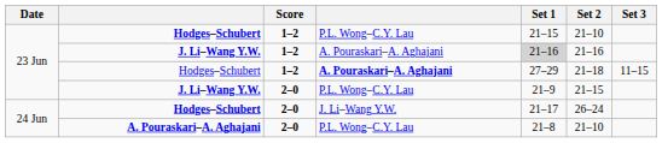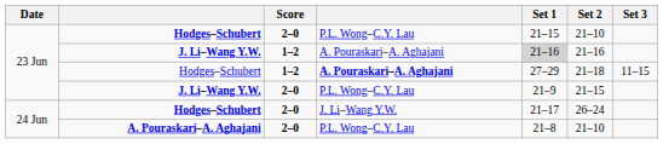 <table class="wikitable" style="text-align: center; font-size:90% ">
 <tr>
 <th width="60">Date</th>
 <th align="right" width="250"></th>
 <th width="60">Score</th>
 <th align="left" width="250"></th>
 <th width="50">Set 1</th>
 <th width="50">Set 2</th>
 <th width="50">Set 3</th>
 </tr>
 <tr>
 <td rowspan=4>23 Jun</td>
 <td align=right><strong><a href='#'>Hodges</a>–<a href='#'>Schubert</a> </strong></td>
-<td align=center><strong>1–2</strong></td>
+<td align=center><strong>2–0</strong></td>
 <td align=left> <a href='#'>P.L. Wong</a>–<a href='#'>C.Y. Lau</a></td>
 <td>21–15</td>
 <td>21–10</td>
 <td></td>
 </tr>
 <tr>
 <td align=right><strong><a href='#'>J. Li</a>–<a href='#'>Wang Y.W.</a> </strong></td>
 <td align=center><strong>1–2</strong></td>
 <td align=left> <a href='#'>A. Pouraskari</a>–<a href='#'>A. Aghajani</a></td>
 <td style="background: lightgrey;">21–16</td>
 <td>21–16</td>
 <td></td>
 </tr>
 <tr>
 <td align=right><a href='#'>Hodges</a>–<a href='#'>Schubert</a> </td>
 <td align=center><strong>1–2</strong></td>
 <td align=left><strong> <a href='#'>A. Pouraskari</a>–<a href='#'>A. Aghajani</a></strong></td>
 <td>27–29</td>
 <td>21–18</td>
 <td>11–15</td>
 </tr>
 <tr>
 <td align=right><strong><a href='#'>J. Li</a>–<a href='#'>Wang Y.W.</a> </strong></td>
 <td align=center><strong>2–0</strong></td>
 <td align=left> <a href='#'>P.L. Wong</a>–<a href='#'>C.Y. Lau</a></td>
 <td>21–9</td>
 <td>21–15</td>
 <td></td>
 </tr>
 <tr>
 <td rowspan=2>24 Jun</td>
 <td align=right><strong><a href='#'>Hodges</a>–<a href='#'>Schubert</a> </strong></td>
 <td align=center><strong>2–0</strong></td>
 <td align=left> <a href='#'>J. Li</a>–<a href='#'>Wang Y.W.</a></td>
 <td>21–17</td>
 <td>26–24</td>
 <td></td>
 </tr>
 <tr>
 <td align=right><strong><a href='#'>A. Pouraskari</a>–<a href='#'>A. Aghajani</a> </strong></td>
 <td align=center><strong>2–0</strong></td>
 <td align=left> <a href='#'>P.L. Wong</a>–<a href='#'>C.Y. Lau</a></td>
 <td>21–8</td>
 <td>21–10</td>
 <td></td>
 </tr>
 </table>
